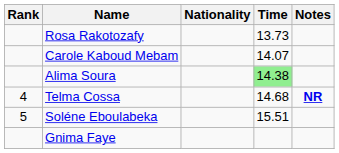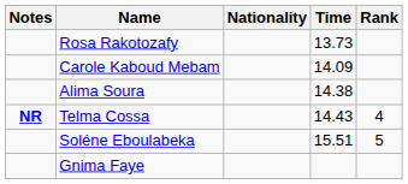 <table class="wikitable sortable" style="text-align:center">
 <tr>
-<th>Rank</th>
+<th>Notes</th>
 <th>Name</th>
 <th>Nationality</th>
 <th>Time</th>
-<th>Notes</th>
+<th>Rank</th>
 </tr>
 <tr>
 <td></td>
 <td align=left><a href='#'>Rosa Rakotozafy</a></td>
 <td align=left></td>
 <td>13.73</td>
 <td></td>
 </tr>
 <tr>
 <td></td>
 <td align=left><a href='#'>Carole Kaboud Mebam</a></td>
 <td align=left></td>
-<td>14.07</td>
+<td>14.09</td>
 <td></td>
 </tr>
 <tr>
 <td></td>
 <td align=left><a href='#'>Alima Soura</a></td>
 <td align=left></td>
-<td style="background: lightgreen;">14.38</td>
+<td>14.38</td>
 <td></td>
 </tr>
 <tr>
-<td>4</td>
+<td><strong><a href='#'>NR</a></strong></td>
 <td align=left><a href='#'>Telma Cossa</a></td>
 <td align=left></td>
-<td>14.68</td>
-<td><strong><a href='#'>NR</a></strong></td>
+<td>14.43</td>
+<td>4</td>
 </tr>
 <tr>
-<td>5</td>
+<td></td>
 <td align=left><a href='#'>Soléne Eboulabeka</a></td>
 <td align=left></td>
 <td>15.51</td>
-<td></td>
+<td>5</td>
 </tr>
 <tr>
 <td></td>
 <td align=left><a href='#'>Gnima Faye</a></td>
 <td align=left></td>
 <td></td>
 <td></td>
 </tr>
 </table>
